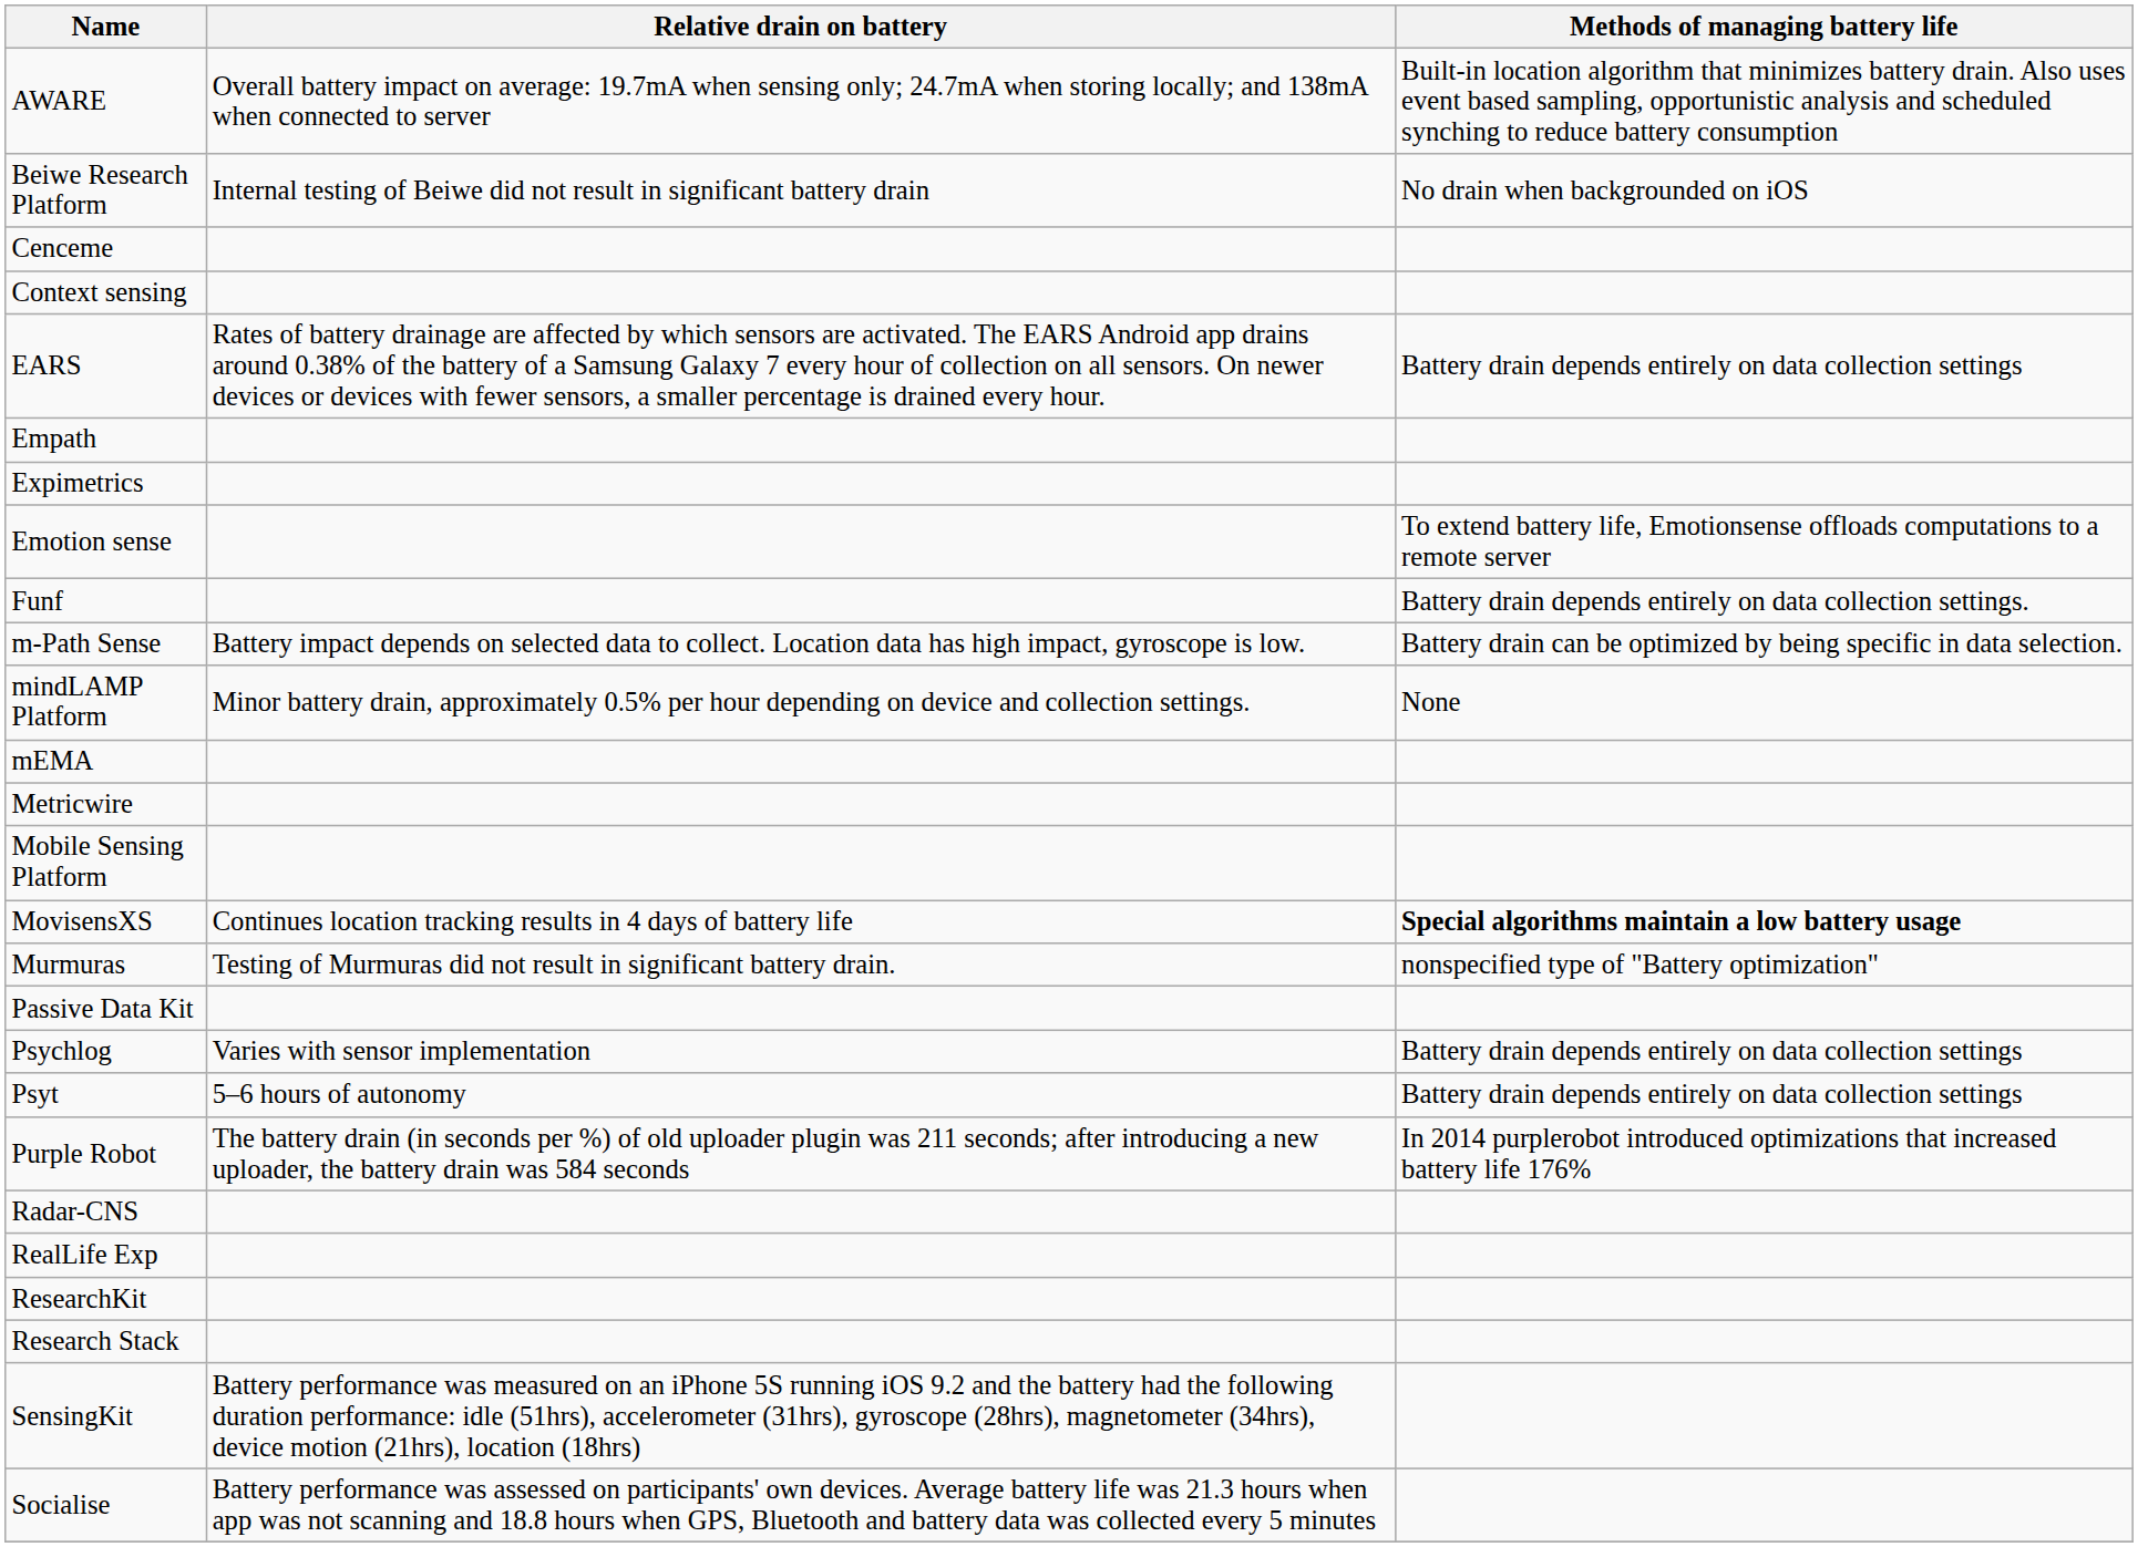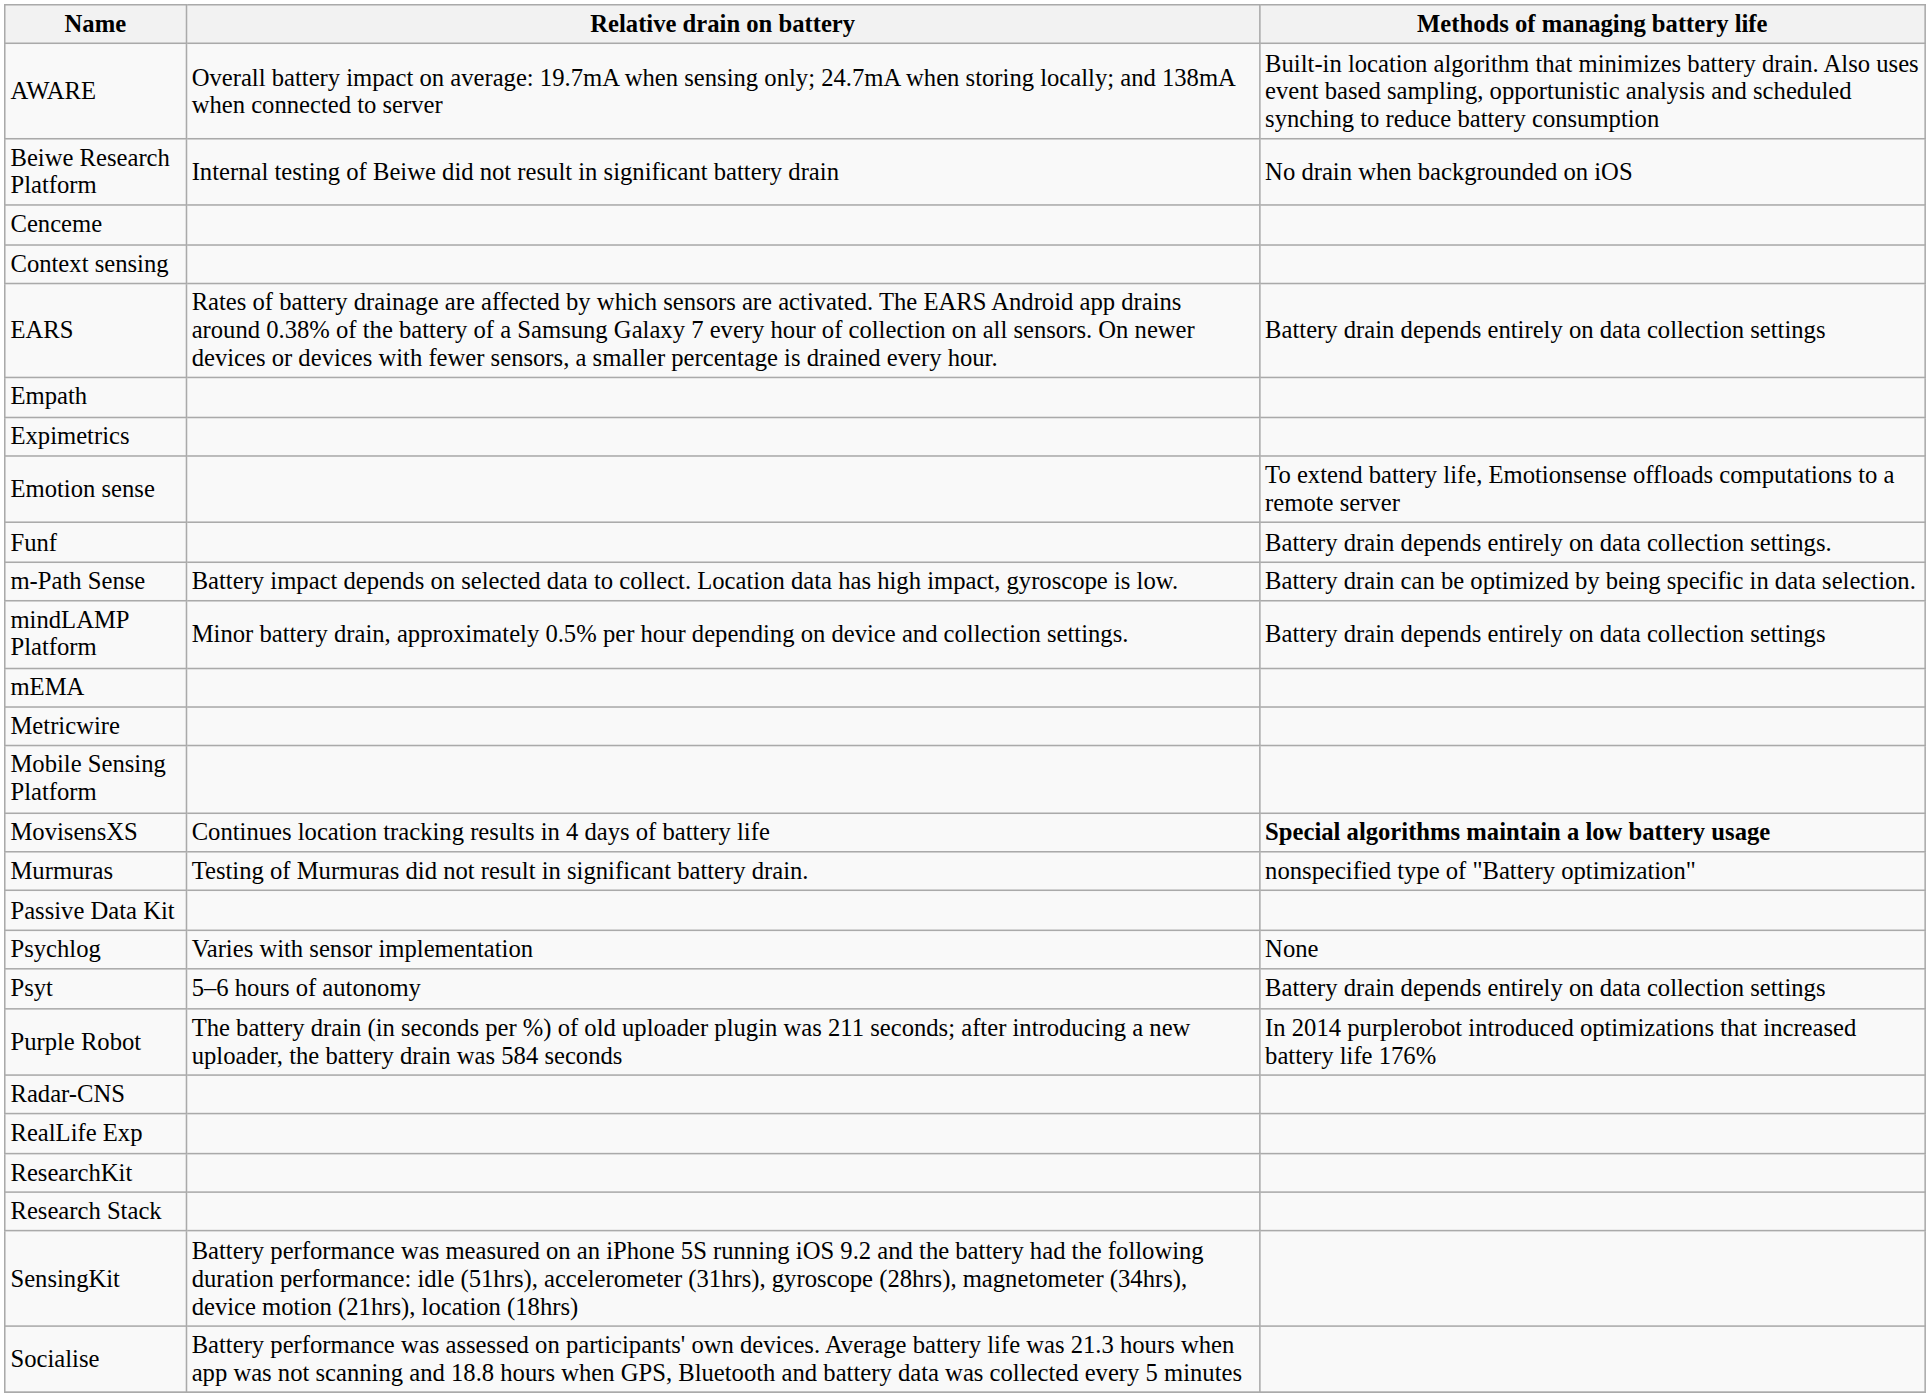 <table class="wikitable sortable">
 <tr>
 <th>Name</th>
 <th>Relative drain on battery</th>
 <th>Methods of managing battery life</th>
 </tr>
 <tr>
 <td>AWARE</td>
 <td>Overall battery impact on average: 19.7mA when sensing only; 24.7mA when storing locally; and 138mA when connected to server</td>
 <td>Built-in location algorithm that minimizes battery drain. Also uses event based sampling, opportunistic analysis and scheduled synching to reduce battery consumption</td>
 </tr>
 <tr>
 <td>Beiwe Research Platform</td>
 <td>Internal testing of Beiwe did not result in significant battery drain </td>
 <td>No drain when backgrounded on iOS</td>
 </tr>
 <tr>
 <td>Cenceme</td>
 <td></td>
 <td></td>
 </tr>
 <tr>
 <td>Context sensing</td>
 <td></td>
 <td></td>
 </tr>
 <tr>
 <td>EARS</td>
 <td>Rates of battery drainage are affected by which sensors are activated. The EARS Android app drains around 0.38% of the battery of a Samsung Galaxy 7 every hour of collection on all sensors. On newer devices or devices with fewer sensors, a smaller percentage is drained every hour.</td>
 <td>Battery drain depends entirely on data collection settings</td>
 </tr>
 <tr>
 <td>Empath</td>
 <td></td>
 <td></td>
 </tr>
 <tr>
 <td>Expimetrics</td>
 <td></td>
 <td></td>
 </tr>
 <tr>
 <td>Emotion sense</td>
 <td></td>
 <td>To extend battery life, Emotionsense offloads computations to a remote server</td>
 </tr>
 <tr>
 <td>Funf</td>
 <td></td>
 <td>Battery drain depends entirely on data collection settings.</td>
 </tr>
 <tr>
 <td>m-Path Sense</td>
 <td>Battery impact depends on selected data to collect. Location data has high impact, gyroscope is low.</td>
 <td>Battery drain can be optimized by being specific in data selection.</td>
 </tr>
 <tr>
 <td>mindLAMP Platform</td>
 <td>Minor battery drain, approximately 0.5% per hour depending on device and collection settings.</td>
-<td>None</td>
+<td>Battery drain depends entirely on data collection settings</td>
 </tr>
 <tr>
 <td>mEMA</td>
 <td></td>
 <td></td>
 </tr>
 <tr>
 <td>Metricwire</td>
 <td></td>
 <td></td>
 </tr>
 <tr>
 <td>Mobile Sensing Platform</td>
 <td></td>
 <td></td>
 </tr>
 <tr>
 <td>MovisensXS</td>
 <td>Continues location tracking results in 4 days of battery life</td>
 <td><strong>Special algorithms maintain a low battery usage</strong></td>
 </tr>
 <tr>
 <td>Murmuras</td>
 <td>Testing of Murmuras did not result in significant battery drain.</td>
 <td>nonspecified type of "Battery optimization"</td>
 </tr>
 <tr>
 <td>Passive Data Kit</td>
 <td></td>
 <td></td>
 </tr>
 <tr>
 <td>Psychlog</td>
 <td>Varies with sensor implementation</td>
-<td>Battery drain depends entirely on data collection settings</td>
+<td>None</td>
 </tr>
 <tr>
 <td>Psyt</td>
 <td>5–6 hours of autonomy</td>
 <td>Battery drain depends entirely on data collection settings</td>
 </tr>
 <tr>
 <td>Purple Robot</td>
 <td>The battery drain (in seconds per %) of old uploader plugin was 211 seconds; after introducing a new uploader, the battery drain was 584 seconds</td>
 <td>In 2014 purplerobot introduced optimizations that increased battery life 176%</td>
 </tr>
 <tr>
 <td>Radar-CNS</td>
 <td></td>
 <td></td>
 </tr>
 <tr>
 <td>RealLife Exp</td>
 <td></td>
 <td></td>
 </tr>
 <tr>
 <td>ResearchKit</td>
 <td></td>
 <td></td>
 </tr>
 <tr>
 <td>Research Stack</td>
 <td></td>
 <td></td>
 </tr>
 <tr>
 <td>SensingKit</td>
 <td>Battery performance was measured on an iPhone 5S running iOS 9.2 and the battery had the following duration performance: idle (51hrs), accelerometer (31hrs), gyroscope (28hrs), magnetometer (34hrs), device motion (21hrs), location (18hrs)</td>
 <td></td>
 </tr>
 <tr>
 <td>Socialise</td>
 <td>Battery performance was assessed on participants' own devices. Average battery life was 21.3 hours when app was not scanning and 18.8 hours when GPS, Bluetooth and battery data was collected every 5 minutes</td>
 <td></td>
 </tr>
 <tr>
 </tr>
 </table>
